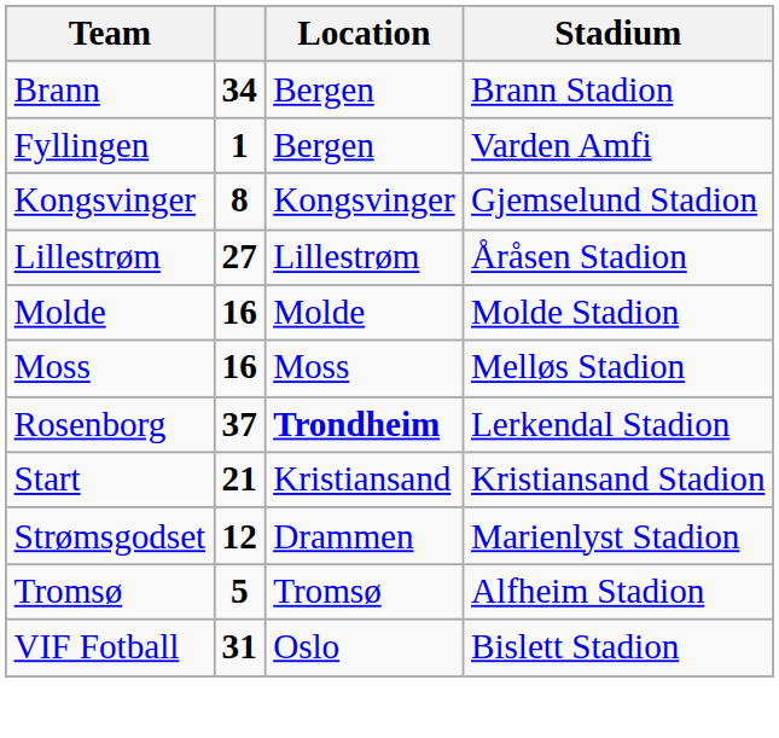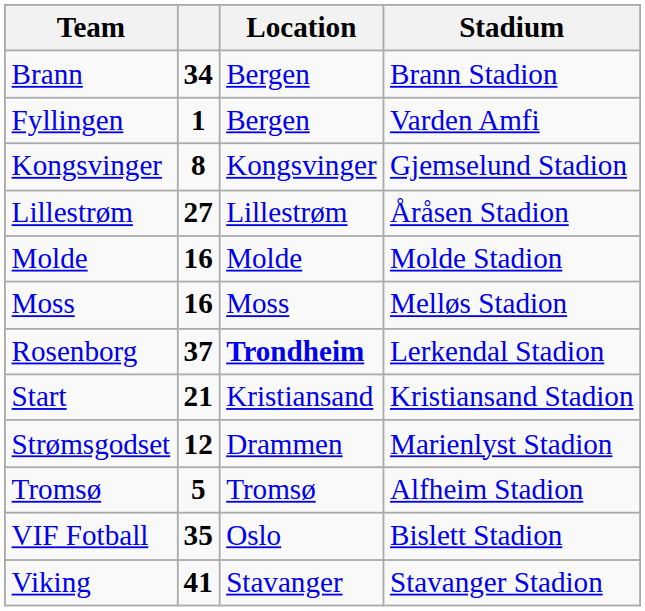 <table class="wikitable sortable" border="1">
 <tr>
 <th>Team</th>
 <th></th>
 <th>Location</th>
 <th>Stadium</th>
 </tr>
 <tr>
 <td><a href='#'>Brann</a></td>
 <td align="center"><strong>34</strong></td>
 <td><a href='#'>Bergen</a></td>
 <td><a href='#'>Brann Stadion</a></td>
 </tr>
 <tr>
 <td><a href='#'>Fyllingen</a></td>
 <td align="center"><strong>1</strong></td>
 <td><a href='#'>Bergen</a></td>
 <td><a href='#'>Varden Amfi</a></td>
 </tr>
 <tr>
 <td><a href='#'>Kongsvinger</a></td>
 <td align="center"><strong>8</strong></td>
 <td><a href='#'>Kongsvinger</a></td>
 <td><a href='#'>Gjemselund Stadion</a></td>
 </tr>
 <tr>
 <td><a href='#'>Lillestrøm</a></td>
 <td align="center"><strong>27</strong></td>
 <td><a href='#'>Lillestrøm</a></td>
 <td><a href='#'>Åråsen Stadion</a></td>
 </tr>
 <tr>
 <td><a href='#'>Molde</a></td>
 <td align="center"><strong>16</strong></td>
 <td><a href='#'>Molde</a></td>
 <td><a href='#'>Molde Stadion</a></td>
 </tr>
 <tr>
 <td><a href='#'>Moss</a></td>
 <td align="center"><strong>16</strong></td>
 <td><a href='#'>Moss</a></td>
 <td><a href='#'>Melløs Stadion</a></td>
 </tr>
 <tr>
 <td><a href='#'>Rosenborg</a></td>
 <td align="center"><strong>37</strong></td>
 <td><strong><a href='#'>Trondheim</a></strong></td>
 <td><a href='#'>Lerkendal Stadion</a></td>
 </tr>
 <tr>
 <td><a href='#'>Start</a></td>
 <td align="center"><strong>21</strong></td>
 <td><a href='#'>Kristiansand</a></td>
 <td><a href='#'>Kristiansand Stadion</a></td>
 </tr>
 <tr>
 <td><a href='#'>Strømsgodset</a></td>
 <td align="center"><strong>12</strong></td>
 <td><a href='#'>Drammen</a></td>
 <td><a href='#'>Marienlyst Stadion</a></td>
 </tr>
 <tr>
 <td><a href='#'>Tromsø</a></td>
 <td align="center"><strong>5</strong></td>
 <td><a href='#'>Tromsø</a></td>
 <td><a href='#'>Alfheim Stadion</a></td>
 </tr>
 <tr>
 <td><a href='#'>VIF Fotball</a></td>
-<td align="center"><strong>31</strong></td>
+<td align="center"><strong>35</strong></td>
 <td><a href='#'>Oslo</a></td>
 <td><a href='#'>Bislett Stadion</a></td>
 </tr>
+<tr>
+<td><a href='#'>Viking</a></td>
+<td align="center"><strong>41</strong></td>
+<td><a href='#'>Stavanger</a></td>
+<td><a href='#'>Stavanger Stadion</a></td>
+</tr>
 </table>
